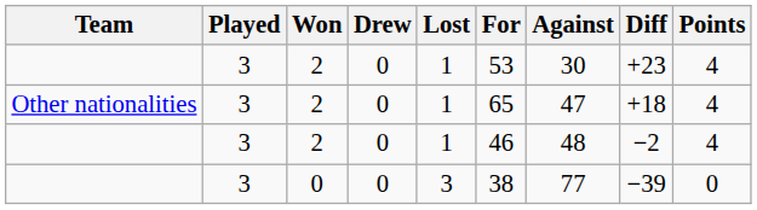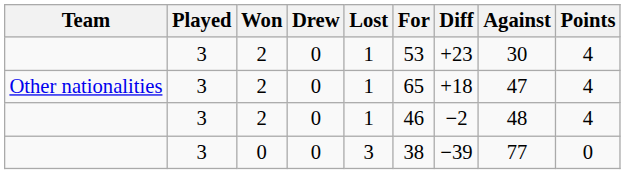 <table class="wikitable" style="text-align:center">
 <tr>
 <th>Team</th>
 <th>Played</th>
 <th>Won</th>
 <th>Drew</th>
 <th>Lost</th>
 <th>For</th>
+<th>Diff</th>
 <th>Against</th>
-<th>Diff</th>
 <th>Points</th>
 </tr>
 <tr>
 <td align=left></td>
 <td>3</td>
 <td>2</td>
 <td>0</td>
 <td>1</td>
 <td>53</td>
+<td>+23</td>
 <td>30</td>
-<td>+23</td>
 <td>4</td>
 </tr>
 <tr>
 <td align=left> <a href='#'>Other nationalities</a></td>
 <td>3</td>
 <td>2</td>
 <td>0</td>
 <td>1</td>
 <td>65</td>
+<td>+18</td>
 <td>47</td>
-<td>+18</td>
 <td>4</td>
 </tr>
 <tr>
 <td align=left></td>
 <td>3</td>
 <td>2</td>
 <td>0</td>
 <td>1</td>
 <td>46</td>
+<td>−2</td>
 <td>48</td>
-<td>−2</td>
 <td>4</td>
 </tr>
 <tr>
 <td align=left></td>
 <td>3</td>
 <td>0</td>
 <td>0</td>
 <td>3</td>
 <td>38</td>
+<td>−39</td>
 <td>77</td>
-<td>−39</td>
 <td>0</td>
 </tr>
 </table>
